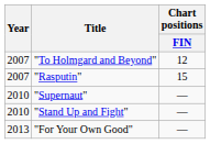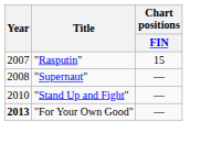 <table class="wikitable">
 <tr>
 <th rowspan="2">Year</th>
 <th rowspan="2">Title</th>
 <th>Chart positions</th>
 </tr>
 <tr>
 <th style="width:30px;"><a href='#'>FIN</a><br></th>
 </tr>
 <tr>
 <td>2007</td>
-<td>"<a href='#'>To Holmgard and Beyond</a>"</td>
-<td style="text-align:center;">12</td>
-</tr>
-<tr>
-<td>2007</td>
 <td>"<a href='#'>Rasputin</a>"</td>
 <td style="text-align:center;">15</td>
 </tr>
 <tr>
-<td>2010</td>
+<td>2008</td>
 <td>"<a href='#'>Supernaut</a>"</td>
 <td style="text-align:center;">—</td>
 </tr>
 <tr>
 <td>2010</td>
 <td>"<a href='#'>Stand Up and Fight</a>"</td>
 <td style="text-align:center;">—</td>
 </tr>
 <tr>
-<td>2013</td>
+<td><strong>2013</strong></td>
 <td>"For Your Own Good"</td>
 <td style="text-align:center;">—</td>
 </tr>
 </table>
